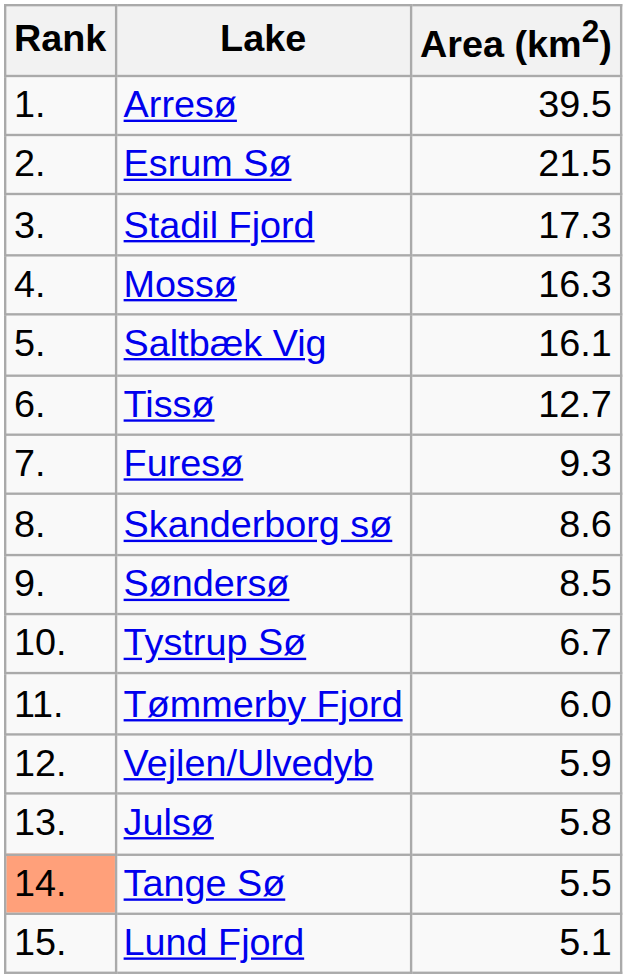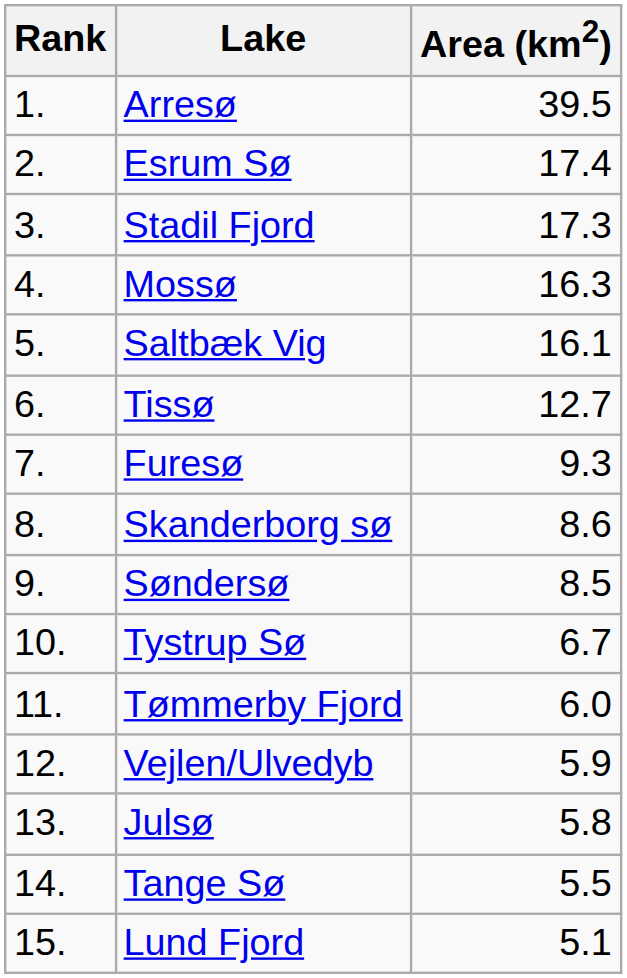 <table class="wikitable sortable">
 <tr>
 <th>Rank</th>
 <th>Lake</th>
 <th>Area (km<sup>2</sup>)</th>
 </tr>
 <tr>
 <td>1.</td>
 <td><a href='#'>Arresø</a></td>
 <td align="right">39.5</td>
 </tr>
 <tr>
 <td>2.</td>
 <td><a href='#'>Esrum Sø</a></td>
-<td align="right">21.5</td>
+<td align="right">17.4</td>
 </tr>
 <tr>
 <td>3.</td>
 <td><a href='#'>Stadil Fjord</a></td>
 <td align="right">17.3</td>
 </tr>
 <tr>
 <td>4.</td>
 <td><a href='#'>Mossø</a></td>
 <td align="right">16.3</td>
 </tr>
 <tr>
 <td>5.</td>
 <td><a href='#'>Saltbæk Vig</a></td>
 <td align="right">16.1</td>
 </tr>
 <tr>
 <td>6.</td>
 <td><a href='#'>Tissø</a></td>
 <td align="right">12.7</td>
 </tr>
 <tr>
 <td>7.</td>
 <td><a href='#'>Furesø</a></td>
 <td align="right">9.3</td>
 </tr>
 <tr>
 <td>8.</td>
 <td><a href='#'>Skanderborg sø</a></td>
 <td align="right">8.6</td>
 </tr>
 <tr>
 <td>9.</td>
 <td><a href='#'>Søndersø</a></td>
 <td align="right">8.5</td>
 </tr>
 <tr>
 <td>10.</td>
 <td><a href='#'>Tystrup Sø</a></td>
 <td align="right">6.7</td>
 </tr>
 <tr>
 <td>11.</td>
 <td><a href='#'>Tømmerby Fjord</a></td>
 <td align="right">6.0</td>
 </tr>
 <tr>
 <td>12.</td>
 <td><a href='#'>Vejlen/Ulvedyb</a></td>
 <td align="right">5.9</td>
 </tr>
 <tr>
 <td>13.</td>
 <td><a href='#'>Julsø</a></td>
 <td align="right">5.8</td>
 </tr>
 <tr>
-<td style="background: lightsalmon;">14.</td>
+<td>14.</td>
 <td><a href='#'>Tange Sø</a></td>
 <td align="right">5.5</td>
 </tr>
 <tr>
 <td>15.</td>
 <td><a href='#'>Lund Fjord</a></td>
 <td align="right">5.1</td>
 </tr>
 </table>
